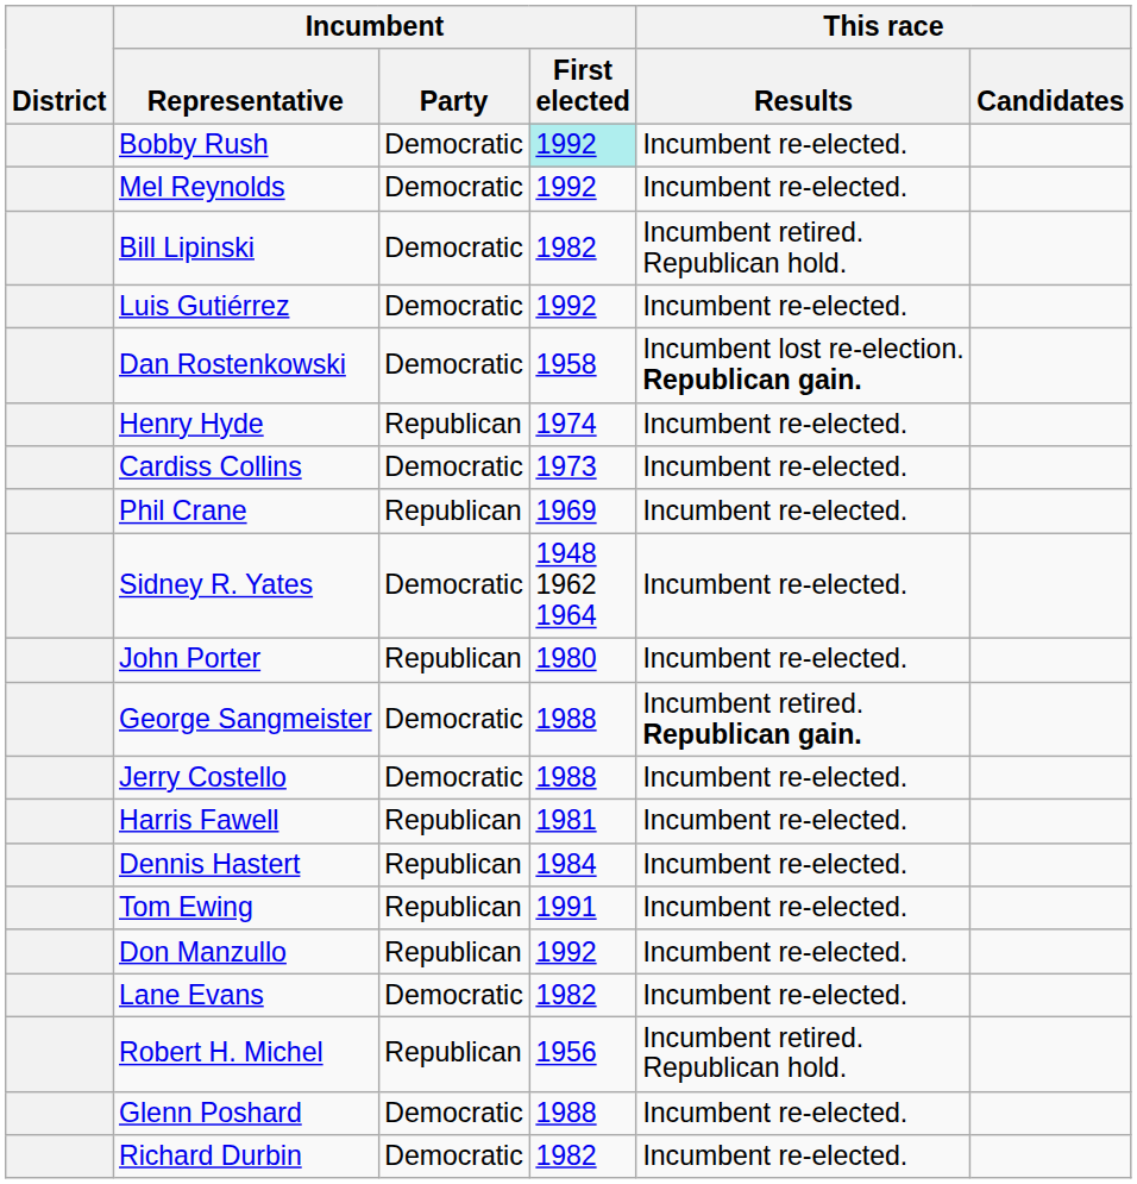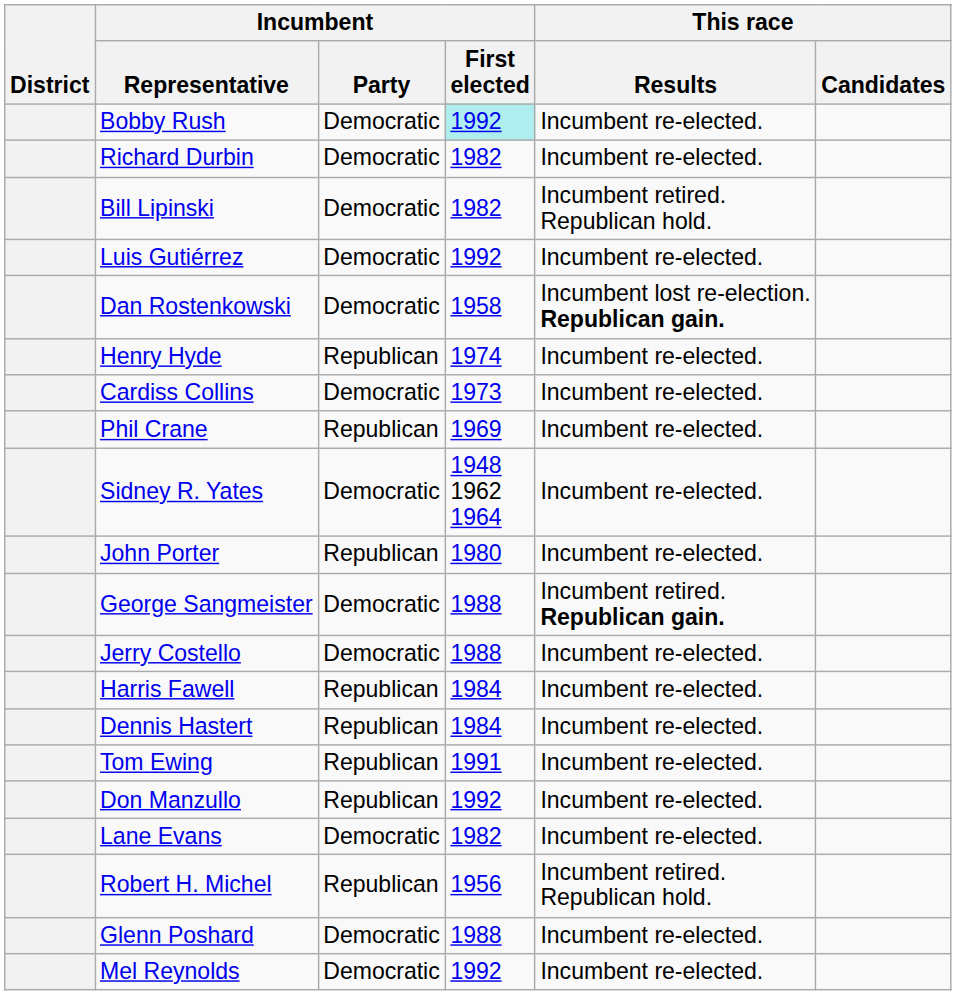 <table class=wikitable>
 <tr valign=bottom>
 <th rowspan=2>District</th>
 <th colspan=3>Incumbent</th>
 <th colspan=2>This race</th>
 </tr>
 <tr valign=bottom>
 <th>Representative</th>
 <th>Party</th>
 <th>First<br>elected</th>
 <th>Results</th>
 <th>Candidates</th>
 </tr>
 <tr>
 <th></th>
 <td><a href='#'>Bobby Rush</a></td>
 <td>Democratic</td>
 <td style="background: paleturquoise;"><a href='#'>1992</a></td>
 <td>Incumbent re-elected.</td>
 <td nowrap></td>
 </tr>
 <tr>
 <th></th>
-<td><a href='#'>Mel Reynolds</a></td>
+<td><a href='#'>Richard Durbin</a></td>
 <td>Democratic</td>
-<td><a href='#'>1992</a></td>
+<td><a href='#'>1982</a></td>
 <td>Incumbent re-elected.</td>
 <td nowrap></td>
 </tr>
 <tr>
 <th></th>
 <td><a href='#'>Bill Lipinski</a></td>
 <td>Democratic</td>
 <td><a href='#'>1982</a></td>
 <td>Incumbent retired.<br>Republican hold.</td>
 <td nowrap></td>
 </tr>
 <tr>
 <th></th>
 <td><a href='#'>Luis Gutiérrez</a></td>
 <td>Democratic</td>
 <td><a href='#'>1992</a></td>
 <td>Incumbent re-elected.</td>
 <td nowrap></td>
 </tr>
 <tr>
 <th></th>
 <td><a href='#'>Dan Rostenkowski</a></td>
 <td>Democratic</td>
 <td><a href='#'>1958</a></td>
 <td>Incumbent lost re-election.<br><strong>Republican gain.</strong></td>
 <td nowrap></td>
 </tr>
 <tr>
 <th></th>
 <td><a href='#'>Henry Hyde</a></td>
 <td>Republican</td>
 <td><a href='#'>1974</a></td>
 <td>Incumbent re-elected.</td>
 <td nowrap></td>
 </tr>
 <tr>
 <th></th>
 <td><a href='#'>Cardiss Collins</a></td>
 <td>Democratic</td>
 <td><a href='#'>1973 </a></td>
 <td>Incumbent re-elected.</td>
 <td nowrap></td>
 </tr>
 <tr>
 <th></th>
 <td><a href='#'>Phil Crane</a></td>
 <td>Republican</td>
 <td><a href='#'>1969 </a></td>
 <td>Incumbent re-elected.</td>
 <td nowrap></td>
 </tr>
 <tr>
 <th></th>
 <td><a href='#'>Sidney R. Yates</a></td>
 <td>Democratic</td>
 <td><a href='#'>1948</a><br>1962 <br><a href='#'>1964</a></td>
 <td>Incumbent re-elected.</td>
 <td nowrap></td>
 </tr>
 <tr>
 <th></th>
 <td><a href='#'>John Porter</a></td>
 <td>Republican</td>
 <td><a href='#'>1980</a></td>
 <td>Incumbent re-elected.</td>
 <td nowrap></td>
 </tr>
 <tr>
 <th></th>
 <td><a href='#'>George Sangmeister</a></td>
 <td>Democratic</td>
 <td><a href='#'>1988</a></td>
 <td>Incumbent retired.<br><strong>Republican gain.</strong></td>
 <td nowrap></td>
 </tr>
 <tr>
 <th></th>
 <td><a href='#'>Jerry Costello</a></td>
 <td>Democratic</td>
 <td><a href='#'>1988</a></td>
 <td>Incumbent re-elected.</td>
 <td nowrap></td>
 </tr>
 <tr>
 <th></th>
 <td><a href='#'>Harris Fawell</a></td>
 <td>Republican</td>
-<td><a href='#'>1981</a></td>
+<td><a href='#'>1984</a></td>
 <td>Incumbent re-elected.</td>
 <td nowrap></td>
 </tr>
 <tr>
 <th></th>
 <td><a href='#'>Dennis Hastert</a></td>
 <td>Republican</td>
 <td><a href='#'>1984</a></td>
 <td>Incumbent re-elected.</td>
 <td nowrap></td>
 </tr>
 <tr>
 <th></th>
 <td><a href='#'>Tom Ewing</a></td>
 <td>Republican</td>
 <td><a href='#'>1991</a></td>
 <td>Incumbent re-elected.</td>
 <td nowrap></td>
 </tr>
 <tr>
 <th></th>
 <td><a href='#'>Don Manzullo</a></td>
 <td>Republican</td>
 <td><a href='#'>1992</a></td>
 <td>Incumbent re-elected.</td>
 <td nowrap></td>
 </tr>
 <tr>
 <th></th>
 <td><a href='#'>Lane Evans</a></td>
 <td>Democratic</td>
 <td><a href='#'>1982</a></td>
 <td>Incumbent re-elected.</td>
 <td nowrap></td>
 </tr>
 <tr>
 <th></th>
 <td><a href='#'>Robert H. Michel</a></td>
 <td>Republican</td>
 <td><a href='#'>1956</a></td>
 <td>Incumbent retired.<br>Republican hold.</td>
 <td nowrap></td>
 </tr>
 <tr>
 <th></th>
 <td><a href='#'>Glenn Poshard</a></td>
 <td>Democratic</td>
 <td><a href='#'>1988</a></td>
 <td>Incumbent re-elected.</td>
 <td nowrap></td>
 </tr>
 <tr>
 <th></th>
-<td><a href='#'>Richard Durbin</a></td>
+<td><a href='#'>Mel Reynolds</a></td>
 <td>Democratic</td>
-<td><a href='#'>1982</a></td>
+<td><a href='#'>1992</a></td>
 <td>Incumbent re-elected.</td>
 <td nowrap></td>
 </tr>
 </table>
